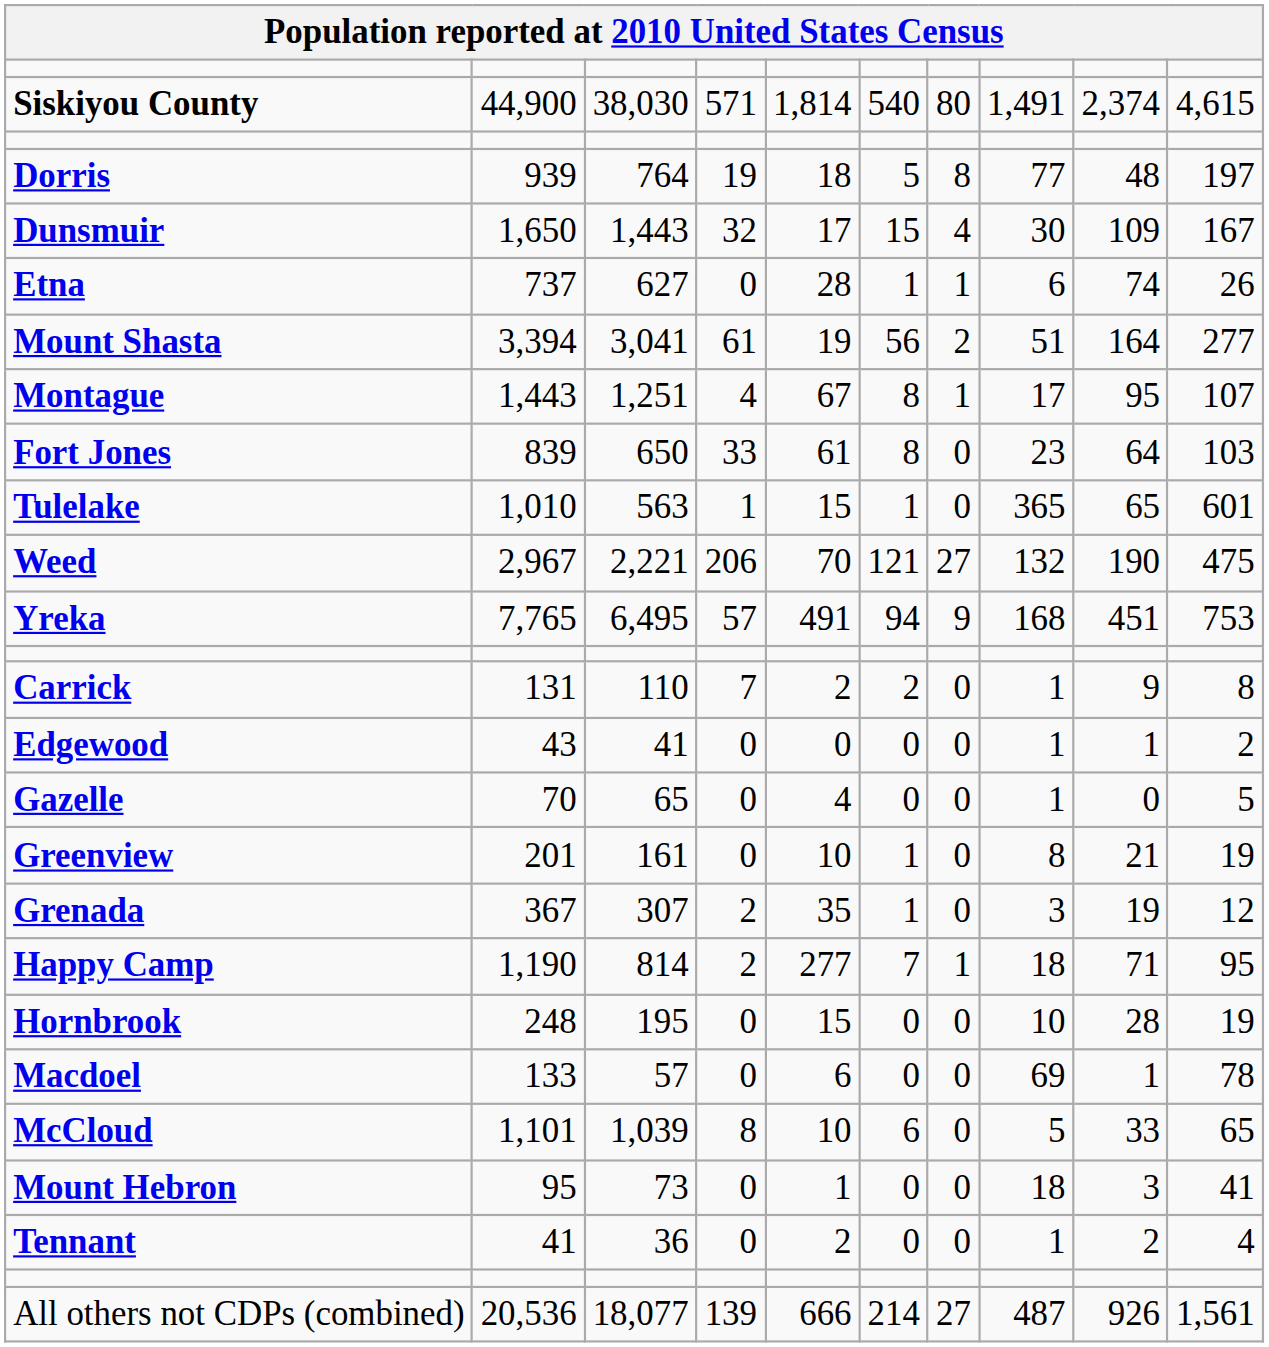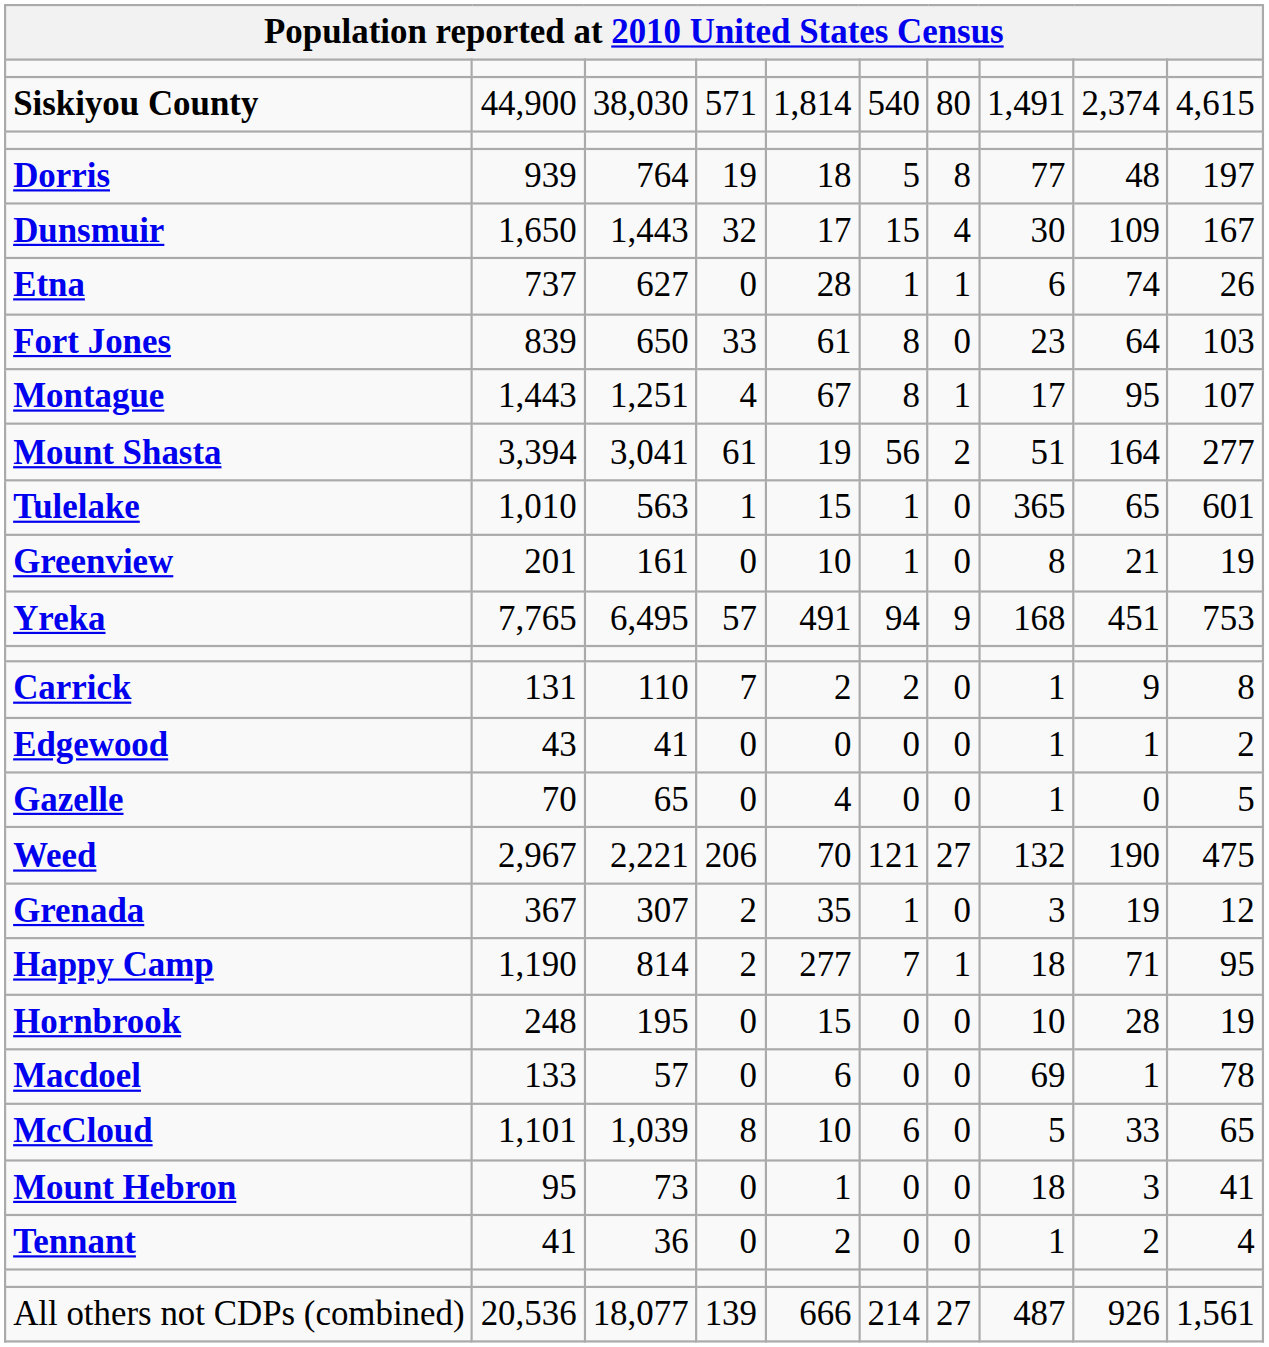 <table class="wikitable collapsible collapsed">
 <tr>
 <th colspan=10>Population reported at <a href='#'>2010 United States Census</a></th>
 </tr>
 <tr>
 <td></td>
 <td></td>
 <td></td>
 <td></td>
 <td></td>
 <td></td>
 <td></td>
 <td></td>
 <td></td>
 <td></td>
 </tr>
 <tr>
 <td><strong> Siskiyou County</strong></td>
 <td align="right">44,900</td>
 <td align="right">38,030</td>
 <td align="right">571</td>
 <td align="right">1,814</td>
 <td align="right">540</td>
 <td align="right">80</td>
 <td align="right">1,491</td>
 <td align="right">2,374</td>
 <td align="right">4,615</td>
 </tr>
 <tr>
 <td></td>
 <td></td>
 <td></td>
 <td></td>
 <td></td>
 <td></td>
 <td></td>
 <td></td>
 <td></td>
 <td></td>
 </tr>
 <tr>
 <td><strong><a href='#'>Dorris</a></strong></td>
 <td align="right">939</td>
 <td align="right">764</td>
 <td align="right">19</td>
 <td align="right">18</td>
 <td align="right">5</td>
 <td align="right">8</td>
 <td align="right">77</td>
 <td align="right">48</td>
 <td align="right">197</td>
 </tr>
 <tr>
 <td><strong><a href='#'>Dunsmuir</a></strong></td>
 <td align="right">1,650</td>
 <td align="right">1,443</td>
 <td align="right">32</td>
 <td align="right">17</td>
 <td align="right">15</td>
 <td align="right">4</td>
 <td align="right">30</td>
 <td align="right">109</td>
 <td align="right">167</td>
 </tr>
 <tr>
 <td><strong><a href='#'>Etna</a></strong></td>
 <td align="right">737</td>
 <td align="right">627</td>
 <td align="right">0</td>
 <td align="right">28</td>
 <td align="right">1</td>
 <td align="right">1</td>
 <td align="right">6</td>
 <td align="right">74</td>
 <td align="right">26</td>
 </tr>
 <tr>
-<td><strong><a href='#'>Mount Shasta</a></strong></td>
-<td align="right">3,394</td>
-<td align="right">3,041</td>
+<td><strong><a href='#'>Fort Jones</a></strong></td>
+<td align="right">839</td>
+<td align="right">650</td>
+<td align="right">33</td>
 <td align="right">61</td>
-<td align="right">19</td>
-<td align="right">56</td>
-<td align="right">2</td>
-<td align="right">51</td>
-<td align="right">164</td>
-<td align="right">277</td>
+<td align="right">8</td>
+<td align="right">0</td>
+<td align="right">23</td>
+<td align="right">64</td>
+<td align="right">103</td>
 </tr>
 <tr>
 <td><strong><a href='#'>Montague</a></strong></td>
 <td align="right">1,443</td>
 <td align="right">1,251</td>
 <td align="right">4</td>
 <td align="right">67</td>
 <td align="right">8</td>
 <td align="right">1</td>
 <td align="right">17</td>
 <td align="right">95</td>
 <td align="right">107</td>
 </tr>
 <tr>
-<td><strong><a href='#'>Fort Jones</a></strong></td>
-<td align="right">839</td>
-<td align="right">650</td>
-<td align="right">33</td>
+<td><strong><a href='#'>Mount Shasta</a></strong></td>
+<td align="right">3,394</td>
+<td align="right">3,041</td>
 <td align="right">61</td>
-<td align="right">8</td>
-<td align="right">0</td>
-<td align="right">23</td>
-<td align="right">64</td>
-<td align="right">103</td>
+<td align="right">19</td>
+<td align="right">56</td>
+<td align="right">2</td>
+<td align="right">51</td>
+<td align="right">164</td>
+<td align="right">277</td>
 </tr>
 <tr>
 <td><strong><a href='#'>Tulelake</a></strong></td>
 <td align="right">1,010</td>
 <td align="right">563</td>
 <td align="right">1</td>
 <td align="right">15</td>
 <td align="right">1</td>
 <td align="right">0</td>
 <td align="right">365</td>
 <td align="right">65</td>
 <td align="right">601</td>
 </tr>
 <tr>
-<td><strong><a href='#'>Weed</a></strong></td>
-<td align="right">2,967</td>
-<td align="right">2,221</td>
-<td align="right">206</td>
-<td align="right">70</td>
-<td align="right">121</td>
-<td align="right">27</td>
-<td align="right">132</td>
-<td align="right">190</td>
-<td align="right">475</td>
+<td><strong><a href='#'>Greenview</a></strong></td>
+<td align="right">201</td>
+<td align="right">161</td>
+<td align="right">0</td>
+<td align="right">10</td>
+<td align="right">1</td>
+<td align="right">0</td>
+<td align="right">8</td>
+<td align="right">21</td>
+<td align="right">19</td>
 </tr>
 <tr>
 <td><strong><a href='#'>Yreka</a></strong></td>
 <td align="right">7,765</td>
 <td align="right">6,495</td>
 <td align="right">57</td>
 <td align="right">491</td>
 <td align="right">94</td>
 <td align="right">9</td>
 <td align="right">168</td>
 <td align="right">451</td>
 <td align="right">753</td>
 </tr>
 <tr>
 <td></td>
 <td></td>
 <td></td>
 <td></td>
 <td></td>
 <td></td>
 <td></td>
 <td></td>
 <td></td>
 <td></td>
 </tr>
 <tr>
 <td><strong><a href='#'>Carrick</a></strong></td>
 <td align="right">131</td>
 <td align="right">110</td>
 <td align="right">7</td>
 <td align="right">2</td>
 <td align="right">2</td>
 <td align="right">0</td>
 <td align="right">1</td>
 <td align="right">9</td>
 <td align="right">8</td>
 </tr>
 <tr>
 <td><strong><a href='#'>Edgewood</a></strong></td>
 <td align="right">43</td>
 <td align="right">41</td>
 <td align="right">0</td>
 <td align="right">0</td>
 <td align="right">0</td>
 <td align="right">0</td>
 <td align="right">1</td>
 <td align="right">1</td>
 <td align="right">2</td>
 </tr>
 <tr>
 <td><strong><a href='#'>Gazelle</a></strong></td>
 <td align="right">70</td>
 <td align="right">65</td>
 <td align="right">0</td>
 <td align="right">4</td>
 <td align="right">0</td>
 <td align="right">0</td>
 <td align="right">1</td>
 <td align="right">0</td>
 <td align="right">5</td>
 </tr>
 <tr>
-<td><strong><a href='#'>Greenview</a></strong></td>
-<td align="right">201</td>
-<td align="right">161</td>
-<td align="right">0</td>
-<td align="right">10</td>
-<td align="right">1</td>
-<td align="right">0</td>
-<td align="right">8</td>
-<td align="right">21</td>
-<td align="right">19</td>
+<td><strong><a href='#'>Weed</a></strong></td>
+<td align="right">2,967</td>
+<td align="right">2,221</td>
+<td align="right">206</td>
+<td align="right">70</td>
+<td align="right">121</td>
+<td align="right">27</td>
+<td align="right">132</td>
+<td align="right">190</td>
+<td align="right">475</td>
 </tr>
 <tr>
 <td><strong><a href='#'>Grenada</a></strong></td>
 <td align="right">367</td>
 <td align="right">307</td>
 <td align="right">2</td>
 <td align="right">35</td>
 <td align="right">1</td>
 <td align="right">0</td>
 <td align="right">3</td>
 <td align="right">19</td>
 <td align="right">12</td>
 </tr>
 <tr>
 <td><strong><a href='#'>Happy Camp</a></strong></td>
 <td align="right">1,190</td>
 <td align="right">814</td>
 <td align="right">2</td>
 <td align="right">277</td>
 <td align="right">7</td>
 <td align="right">1</td>
 <td align="right">18</td>
 <td align="right">71</td>
 <td align="right">95</td>
 </tr>
 <tr>
 <td><strong><a href='#'>Hornbrook</a></strong></td>
 <td align="right">248</td>
 <td align="right">195</td>
 <td align="right">0</td>
 <td align="right">15</td>
 <td align="right">0</td>
 <td align="right">0</td>
 <td align="right">10</td>
 <td align="right">28</td>
 <td align="right">19</td>
 </tr>
 <tr>
 <td><strong><a href='#'>Macdoel</a></strong></td>
 <td align="right">133</td>
 <td align="right">57</td>
 <td align="right">0</td>
 <td align="right">6</td>
 <td align="right">0</td>
 <td align="right">0</td>
 <td align="right">69</td>
 <td align="right">1</td>
 <td align="right">78</td>
 </tr>
 <tr>
 <td><strong><a href='#'>McCloud</a></strong></td>
 <td align="right">1,101</td>
 <td align="right">1,039</td>
 <td align="right">8</td>
 <td align="right">10</td>
 <td align="right">6</td>
 <td align="right">0</td>
 <td align="right">5</td>
 <td align="right">33</td>
 <td align="right">65</td>
 </tr>
 <tr>
 <td><strong><a href='#'>Mount Hebron</a></strong></td>
 <td align="right">95</td>
 <td align="right">73</td>
 <td align="right">0</td>
 <td align="right">1</td>
 <td align="right">0</td>
 <td align="right">0</td>
 <td align="right">18</td>
 <td align="right">3</td>
 <td align="right">41</td>
 </tr>
 <tr>
 <td><strong><a href='#'>Tennant</a></strong></td>
 <td align="right">41</td>
 <td align="right">36</td>
 <td align="right">0</td>
 <td align="right">2</td>
 <td align="right">0</td>
 <td align="right">0</td>
 <td align="right">1</td>
 <td align="right">2</td>
 <td align="right">4</td>
 </tr>
 <tr>
 <td></td>
 <td></td>
 <td></td>
 <td></td>
 <td></td>
 <td></td>
 <td></td>
 <td></td>
 <td></td>
 <td></td>
 </tr>
 <tr>
 <td>All others not CDPs (combined)</td>
 <td align="right">20,536</td>
 <td align="right">18,077</td>
 <td align="right">139</td>
 <td align="right">666</td>
 <td align="right">214</td>
 <td align="right">27</td>
 <td align="right">487</td>
 <td align="right">926</td>
 <td align="right">1,561</td>
 </tr>
 </table>
